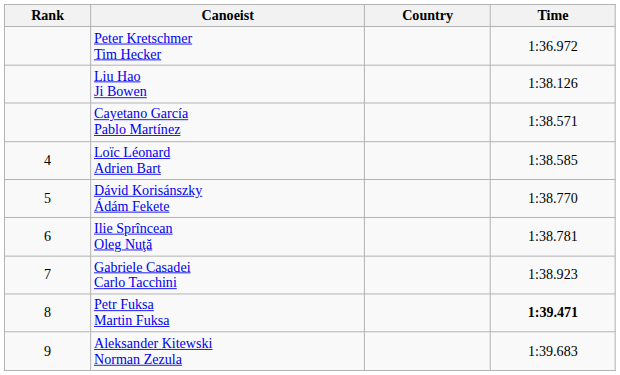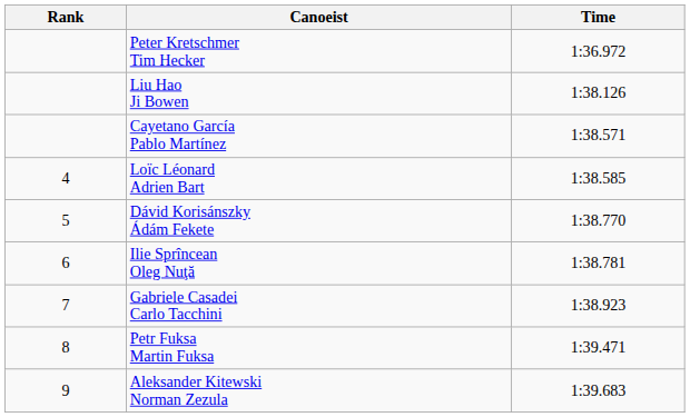 <table class="wikitable" style="text-align:center;width: 55%">
 <tr>
 <th>Rank</th>
 <th>Canoeist</th>
-<th>Country</th>
 <th>Time</th>
 </tr>
 <tr>
 <td></td>
 <td align="left"><a href='#'>Peter Kretschmer</a><br><a href='#'>Tim Hecker</a></td>
-<td align="left"></td>
 <td>1:36.972</td>
 </tr>
 <tr>
 <td></td>
 <td align="left"><a href='#'>Liu Hao</a><br><a href='#'>Ji Bowen</a></td>
-<td align="left"></td>
 <td>1:38.126</td>
 </tr>
 <tr>
 <td></td>
 <td align="left"><a href='#'>Cayetano García</a><br><a href='#'>Pablo Martínez</a></td>
-<td align="left"></td>
 <td>1:38.571</td>
 </tr>
 <tr>
 <td>4</td>
 <td align="left"><a href='#'>Loïc Léonard</a><br><a href='#'>Adrien Bart</a></td>
-<td align="left"></td>
 <td>1:38.585</td>
 </tr>
 <tr>
 <td>5</td>
 <td align="left"><a href='#'>Dávid Korisánszky</a><br><a href='#'>Ádám Fekete</a></td>
-<td align="left"></td>
 <td>1:38.770</td>
 </tr>
 <tr>
 <td>6</td>
 <td align="left"><a href='#'>Ilie Sprîncean</a><br><a href='#'>Oleg Nuţă</a></td>
-<td align="left"></td>
 <td>1:38.781</td>
 </tr>
 <tr>
 <td>7</td>
 <td align="left"><a href='#'>Gabriele Casadei</a><br><a href='#'>Carlo Tacchini</a></td>
-<td align="left"></td>
 <td>1:38.923</td>
 </tr>
 <tr>
 <td>8</td>
 <td align="left"><a href='#'>Petr Fuksa</a><br><a href='#'>Martin Fuksa</a></td>
-<td align="left"></td>
-<td><strong>1:39.471</strong></td>
+<td>1:39.471</td>
 </tr>
 <tr>
 <td>9</td>
 <td align="left"><a href='#'>Aleksander Kitewski</a><br><a href='#'>Norman Zezula</a></td>
-<td align="left"></td>
 <td>1:39.683</td>
 </tr>
 </table>
